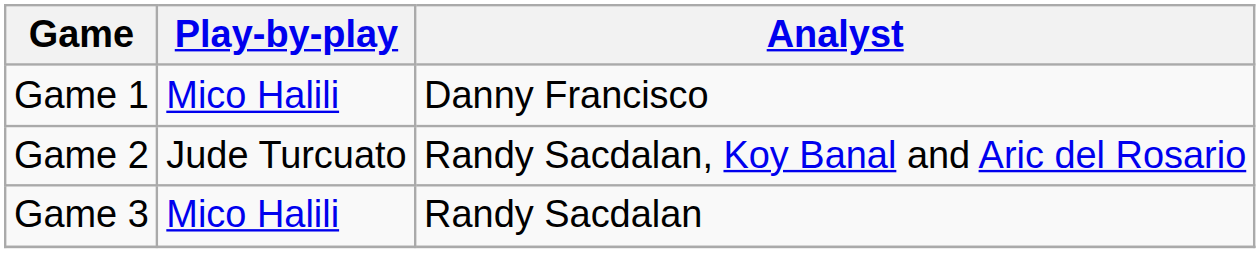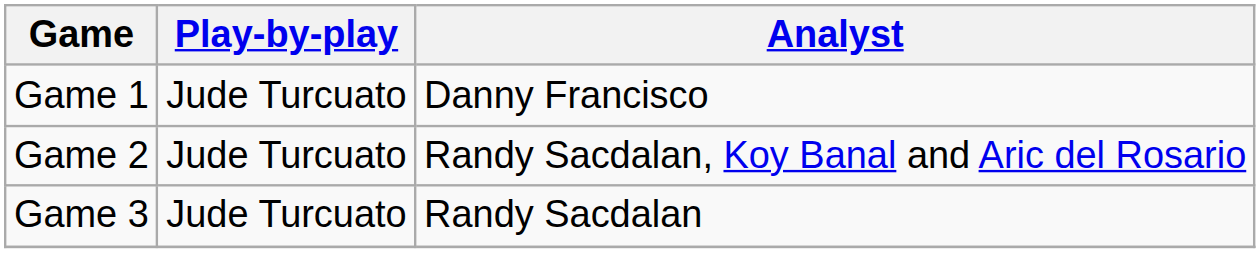 <table class=wikitable>
 <tr>
 <th>Game</th>
 <th><a href='#'>Play-by-play</a></th>
 <th><a href='#'>Analyst</a></th>
 </tr>
 <tr>
 <td>Game 1</td>
-<td><a href='#'>Mico Halili</a></td>
+<td>Jude Turcuato</td>
 <td>Danny Francisco</td>
 </tr>
 <tr>
 <td>Game 2</td>
 <td>Jude Turcuato</td>
 <td>Randy Sacdalan, <a href='#'>Koy Banal</a> and <a href='#'>Aric del Rosario</a></td>
 </tr>
 <tr>
 <td>Game 3</td>
-<td><a href='#'>Mico Halili</a></td>
+<td>Jude Turcuato</td>
 <td>Randy Sacdalan</td>
 </tr>
 <tr>
 </tr>
 </table>
